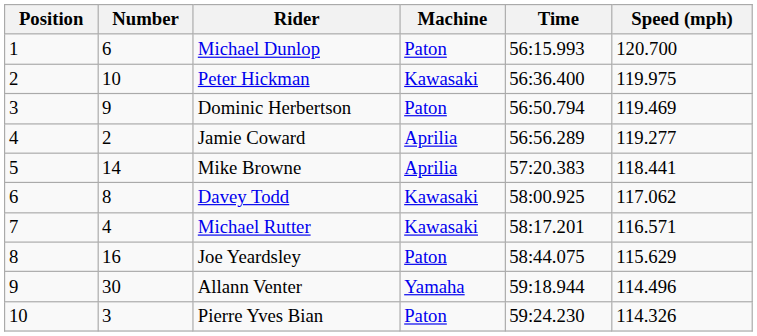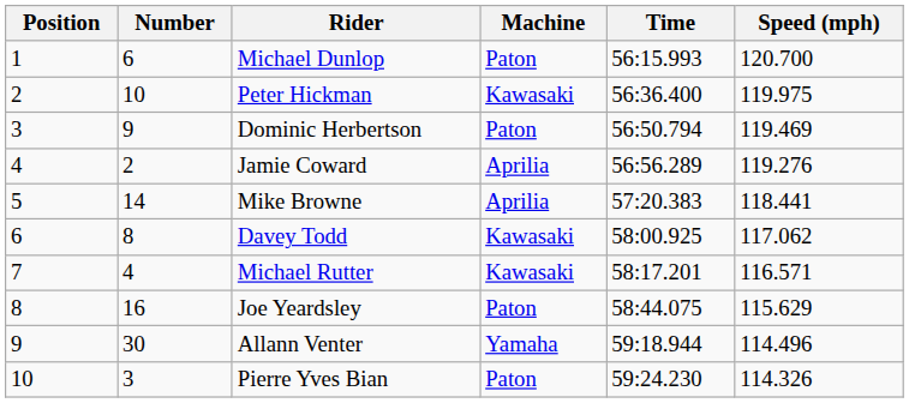 <table class="wikitable" style=width:40em;margin-bottom:0;">
 <tr>
 <th scope="col">Position</th>
 <th scope="col">Number</th>
 <th scope="col">Rider</th>
 <th scope="col">Machine</th>
 <th scope="col">Time</th>
 <th scope="col">Speed (mph)</th>
 </tr>
 <tr>
 <td>1</td>
 <td>6</td>
 <td> <a href='#'>Michael Dunlop</a></td>
 <td><a href='#'>Paton</a></td>
 <td>56:15.993</td>
 <td>120.700</td>
 </tr>
 <tr>
 <td>2</td>
 <td>10</td>
 <td> <a href='#'>Peter Hickman</a></td>
 <td><a href='#'>Kawasaki</a></td>
 <td>56:36.400</td>
 <td>119.975</td>
 </tr>
 <tr>
 <td>3</td>
 <td>9</td>
 <td> Dominic Herbertson</td>
 <td><a href='#'>Paton</a></td>
 <td>56:50.794</td>
 <td>119.469</td>
 </tr>
 <tr>
 <td>4</td>
 <td>2</td>
 <td> Jamie Coward</td>
 <td><a href='#'>Aprilia</a></td>
 <td>56:56.289</td>
-<td>119.277</td>
+<td>119.276</td>
 </tr>
 <tr>
 <td>5</td>
 <td>14</td>
 <td> Mike Browne</td>
 <td><a href='#'>Aprilia</a></td>
 <td>57:20.383</td>
 <td>118.441</td>
 </tr>
 <tr>
 <td>6</td>
 <td>8</td>
 <td> <a href='#'>Davey Todd</a></td>
 <td><a href='#'>Kawasaki</a></td>
 <td>58:00.925</td>
 <td>117.062</td>
 </tr>
 <tr>
 <td>7</td>
 <td>4</td>
 <td> <a href='#'>Michael Rutter</a></td>
 <td><a href='#'>Kawasaki</a></td>
 <td>58:17.201</td>
 <td>116.571</td>
 </tr>
 <tr>
 <td>8</td>
 <td>16</td>
 <td> Joe Yeardsley</td>
 <td><a href='#'>Paton</a></td>
 <td>58:44.075</td>
 <td>115.629</td>
 </tr>
 <tr>
 <td>9</td>
 <td>30</td>
 <td> Allann Venter</td>
 <td><a href='#'>Yamaha</a></td>
 <td>59:18.944</td>
 <td>114.496</td>
 </tr>
 <tr>
 <td>10</td>
 <td>3</td>
 <td> Pierre Yves Bian</td>
 <td><a href='#'>Paton</a></td>
 <td>59:24.230</td>
 <td>114.326</td>
 </tr>
 </table>
